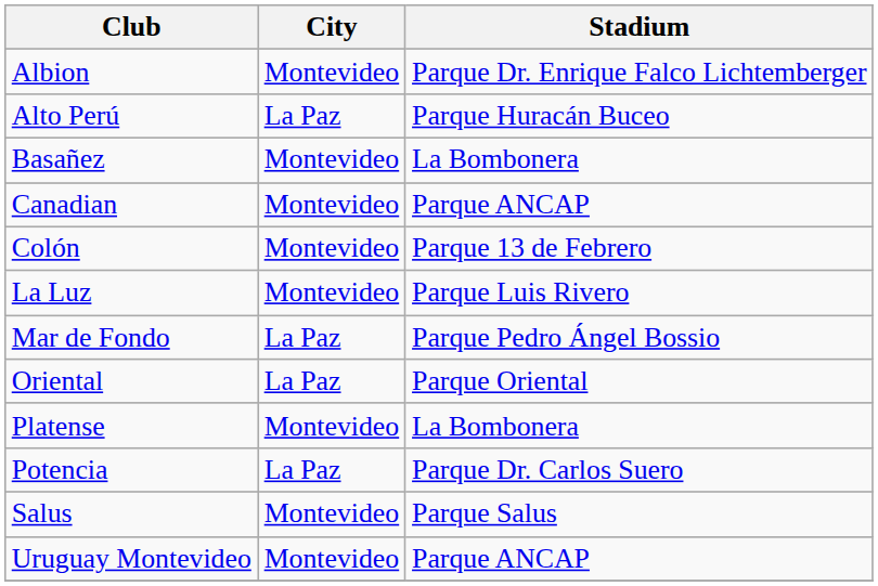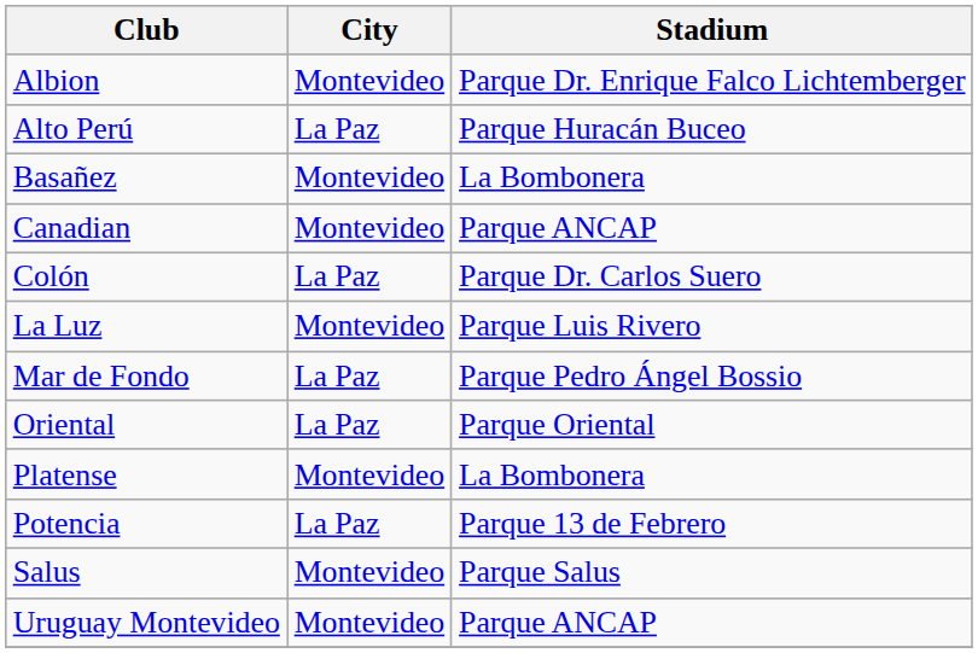 <table class="wikitable sortable">
 <tr>
 <th>Club</th>
 <th>City</th>
 <th>Stadium</th>
 </tr>
 <tr>
 <td><a href='#'>Albion</a></td>
 <td><a href='#'>Montevideo</a></td>
 <td><a href='#'>Parque Dr. Enrique Falco Lichtemberger</a></td>
 </tr>
 <tr>
 <td><a href='#'>Alto Perú</a></td>
 <td><a href='#'>La Paz</a></td>
 <td><a href='#'>Parque Huracán Buceo</a></td>
 </tr>
 <tr>
 <td><a href='#'>Basañez</a></td>
 <td><a href='#'>Montevideo</a></td>
 <td><a href='#'>La Bombonera</a></td>
 </tr>
 <tr>
 <td><a href='#'>Canadian</a></td>
 <td><a href='#'>Montevideo</a></td>
 <td><a href='#'>Parque ANCAP</a></td>
 </tr>
 <tr>
 <td><a href='#'>Colón</a></td>
-<td><a href='#'>Montevideo</a></td>
-<td><a href='#'>Parque 13 de Febrero</a></td>
+<td><a href='#'>La Paz</a></td>
+<td><a href='#'>Parque Dr. Carlos Suero</a></td>
 </tr>
 <tr>
 <td><a href='#'>La Luz</a></td>
 <td><a href='#'>Montevideo</a></td>
 <td><a href='#'>Parque Luis Rivero</a></td>
 </tr>
 <tr>
 <td><a href='#'>Mar de Fondo</a></td>
 <td><a href='#'>La Paz</a></td>
 <td><a href='#'>Parque Pedro Ángel Bossio</a></td>
 </tr>
 <tr>
 <td><a href='#'>Oriental</a></td>
 <td><a href='#'>La Paz</a></td>
 <td><a href='#'>Parque Oriental</a></td>
 </tr>
 <tr>
 <td><a href='#'>Platense</a></td>
 <td><a href='#'>Montevideo</a></td>
 <td><a href='#'>La Bombonera</a></td>
 </tr>
 <tr>
 <td><a href='#'>Potencia</a></td>
 <td><a href='#'>La Paz</a></td>
-<td><a href='#'>Parque Dr. Carlos Suero</a></td>
+<td><a href='#'>Parque 13 de Febrero</a></td>
 </tr>
 <tr>
 <td><a href='#'>Salus</a></td>
 <td><a href='#'>Montevideo</a></td>
 <td><a href='#'>Parque Salus</a></td>
 </tr>
 <tr>
 <td><a href='#'>Uruguay Montevideo</a></td>
 <td><a href='#'>Montevideo</a></td>
 <td><a href='#'>Parque ANCAP</a></td>
 </tr>
 <tr>
 </tr>
 </table>
